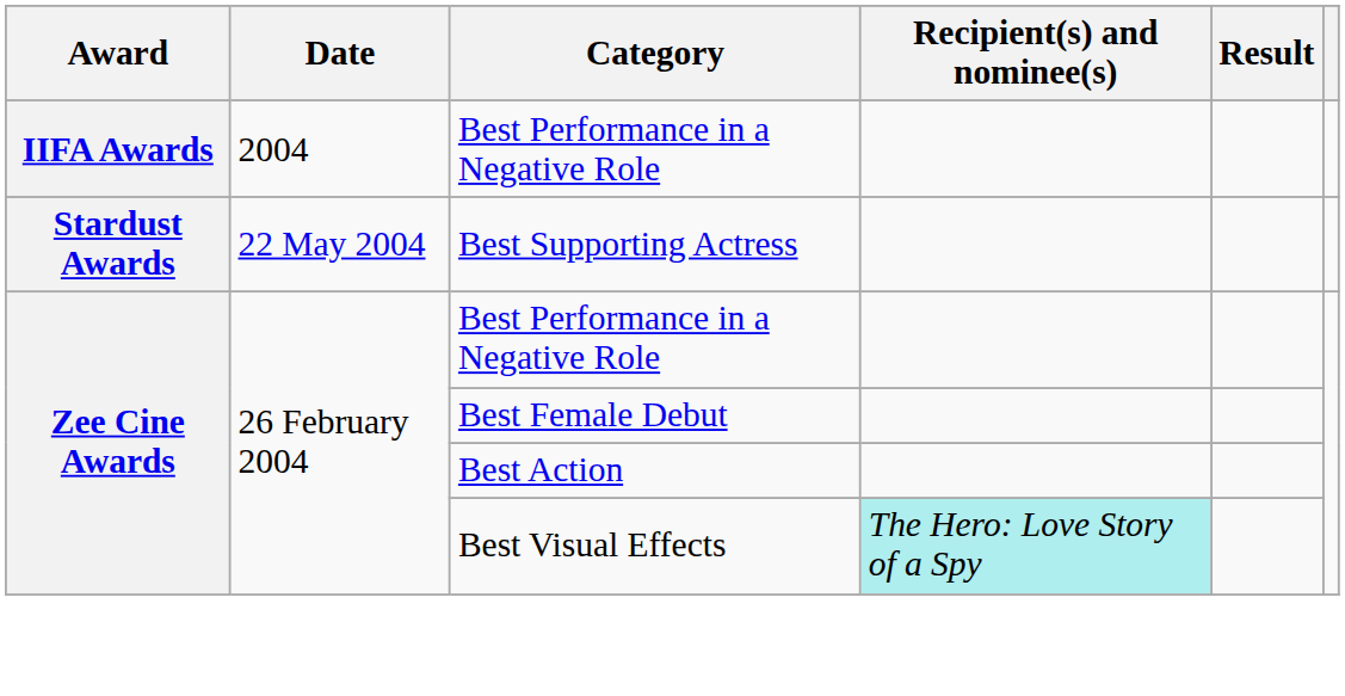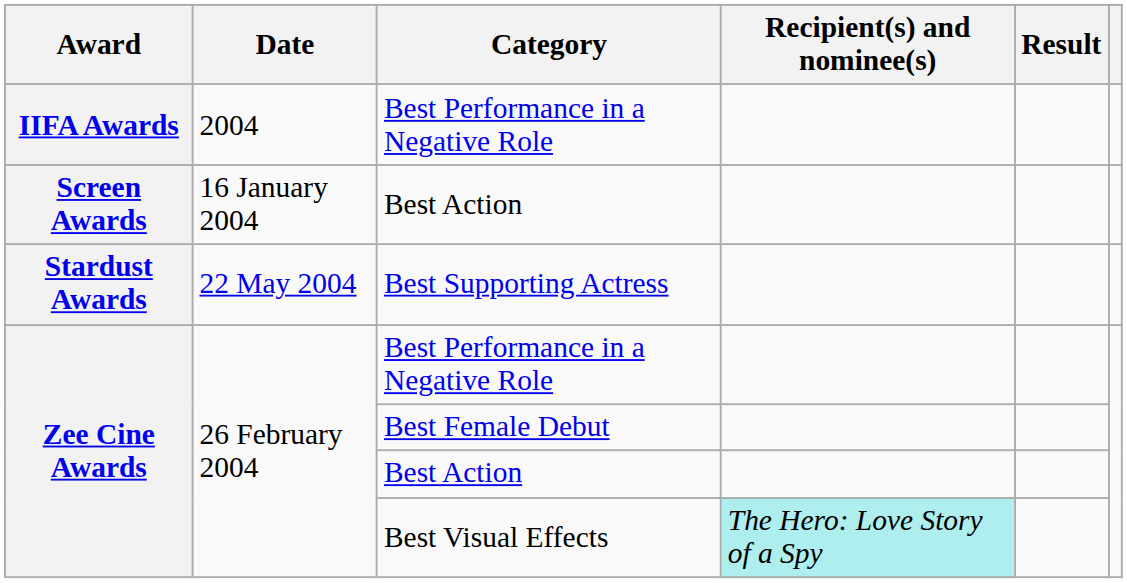 <table class="wikitable plainrowheaders sortable">
 <tr>
 <th scope="col">Award</th>
 <th scope="col">Date</th>
 <th scope="col">Category</th>
 <th scope="col">Recipient(s) and nominee(s)</th>
 <th scope="col">Result</th>
 <th scope="col" class="unsortable"></th>
 </tr>
 <tr>
 <th scope="row"><a href='#'>IIFA Awards</a></th>
 <td>2004</td>
 <td><a href='#'>Best Performance in a Negative Role</a></td>
+<td></td>
+<td></td>
+<td style="text-align:center;"></td>
+</tr>
+<tr>
+<th scope="row"><a href='#'>Screen Awards</a></th>
+<td>16 January 2004</td>
+<td>Best Action</td>
 <td></td>
 <td></td>
 <td style="text-align:center;"></td>
 </tr>
 <tr>
 <th scope="row"><a href='#'>Stardust Awards</a></th>
 <td><a href='#'>22 May 2004</a></td>
 <td><a href='#'>Best Supporting Actress</a></td>
 <td></td>
 <td></td>
 <td style="text-align:center;"></td>
 </tr>
 <tr>
 <th scope="row" rowspan="4"><a href='#'>Zee Cine Awards</a></th>
 <td rowspan="4">26 February 2004</td>
 <td><a href='#'>Best Performance in a Negative Role</a></td>
 <td></td>
 <td></td>
 <td style="text-align:center;" rowspan="4"></td>
 </tr>
 <tr>
 <td><a href='#'>Best Female Debut</a></td>
 <td></td>
 <td></td>
 </tr>
 <tr>
 <td><a href='#'>Best Action</a></td>
 <td></td>
 <td></td>
 </tr>
 <tr>
 <td>Best Visual Effects</td>
 <td style="background: paleturquoise;"><em>The Hero: Love Story of a Spy</em></td>
 <td></td>
 </tr>
 </table>
